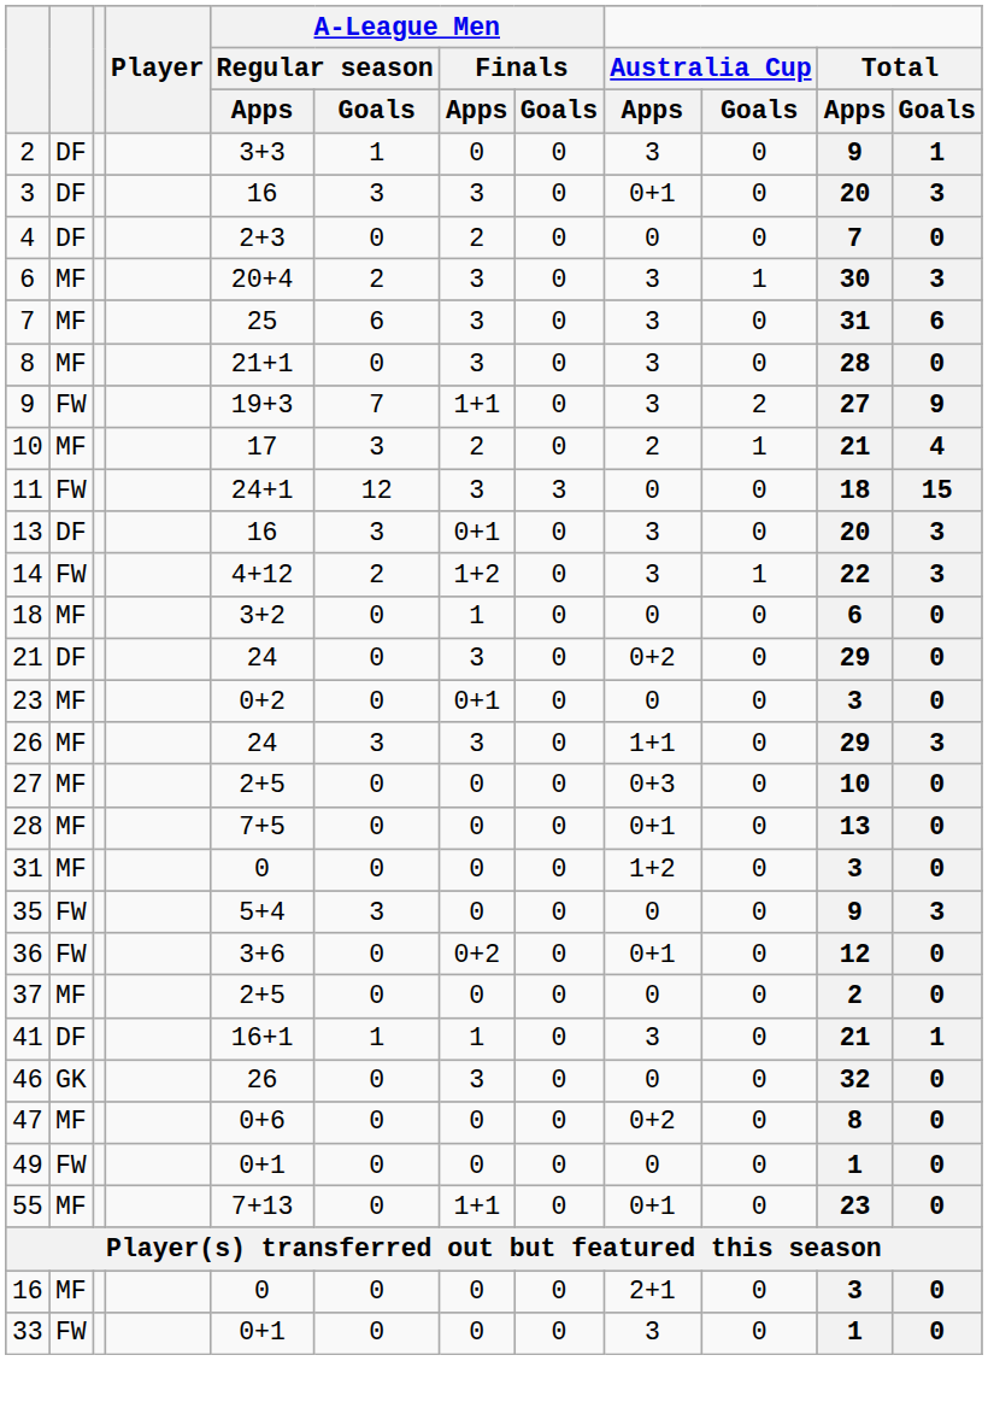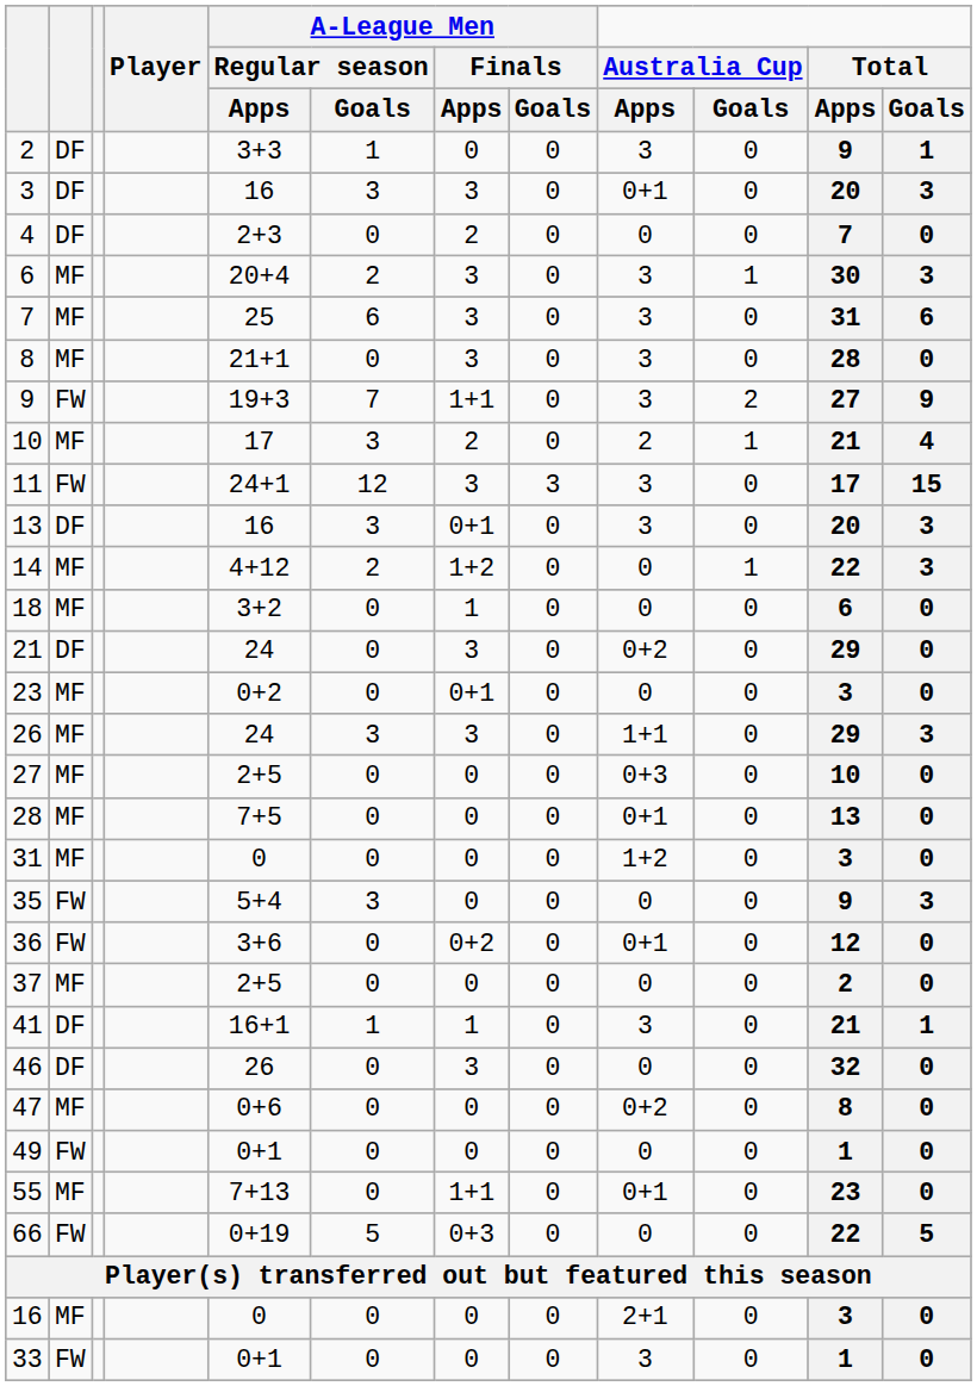 <table class="wikitable sortable" style="text-align:center">
 <tr>
 <th rowspan="3"></th>
 <th rowspan="3"></th>
 <th rowspan="3"></th>
 <th rowspan="3">Player</th>
 <th colspan="4"><a href='#'>A-League Men</a></th>
 </tr>
 <tr>
 <th colspan=2>Regular season</th>
 <th colspan=2>Finals</th>
 <th colspan="2"><a href='#'>Australia Cup</a></th>
 <th colspan="2">Total</th>
 </tr>
 <tr>
 <th>Apps</th>
 <th>Goals</th>
 <th>Apps</th>
 <th>Goals</th>
 <th>Apps</th>
 <th>Goals</th>
 <th>Apps</th>
 <th>Goals</th>
 </tr>
 <tr>
 <td>2</td>
 <td>DF</td>
 <td></td>
 <td align="left"><br></td>
 <td>3+3</td>
 <td>1<br></td>
 <td>0</td>
 <td>0<br></td>
 <td>3</td>
 <td>0<br></td>
 <th>9</th>
 <th>1</th>
 </tr>
 <tr>
 <td>3</td>
 <td>DF</td>
 <td></td>
 <td align="left"><br></td>
 <td>16</td>
 <td>3<br></td>
 <td>3</td>
 <td>0<br></td>
 <td>0+1</td>
 <td>0<br></td>
 <th>20</th>
 <th>3</th>
 </tr>
 <tr>
 <td>4</td>
 <td>DF</td>
 <td></td>
 <td align="left"><br></td>
 <td>2+3</td>
 <td>0<br></td>
 <td>2</td>
 <td>0<br></td>
 <td>0</td>
 <td>0<br></td>
 <th>7</th>
 <th>0</th>
 </tr>
 <tr>
 <td>6</td>
 <td>MF</td>
 <td></td>
 <td align="left"><br></td>
 <td>20+4</td>
 <td>2<br></td>
 <td>3</td>
 <td>0<br></td>
 <td>3</td>
 <td>1<br></td>
 <th>30</th>
 <th>3</th>
 </tr>
 <tr>
 <td>7</td>
 <td>MF</td>
 <td></td>
 <td align="left"><br></td>
 <td>25</td>
 <td>6<br></td>
 <td>3</td>
 <td>0<br></td>
 <td>3</td>
 <td>0<br></td>
 <th>31</th>
 <th>6</th>
 </tr>
 <tr>
 <td>8</td>
 <td>MF</td>
 <td></td>
 <td align="left"><br></td>
 <td>21+1</td>
 <td>0<br></td>
 <td>3</td>
 <td>0<br></td>
 <td>3</td>
 <td>0<br></td>
 <th>28</th>
 <th>0</th>
 </tr>
 <tr>
 <td>9</td>
 <td>FW</td>
 <td></td>
 <td align="left"><br></td>
 <td>19+3</td>
 <td>7<br></td>
 <td>1+1</td>
 <td>0<br></td>
 <td>3</td>
 <td>2<br></td>
 <th>27</th>
 <th>9</th>
 </tr>
 <tr>
 <td>10</td>
 <td>MF</td>
 <td></td>
 <td align="left"><br></td>
 <td>17</td>
 <td>3<br></td>
 <td>2</td>
 <td>0<br></td>
 <td>2</td>
 <td>1<br></td>
 <th>21</th>
 <th>4</th>
 </tr>
 <tr>
 <td>11</td>
 <td>FW</td>
 <td></td>
 <td align="left"><br></td>
 <td>24+1</td>
 <td>12<br></td>
 <td>3</td>
 <td>3<br></td>
-<td>0</td>
+<td>3</td>
 <td>0<br></td>
-<th>18</th>
+<th>17</th>
 <th>15</th>
 </tr>
 <tr>
 <td>13</td>
 <td>DF</td>
 <td></td>
 <td align="left"><br></td>
 <td>16</td>
 <td>3<br></td>
 <td>0+1</td>
 <td>0<br></td>
 <td>3</td>
 <td>0<br></td>
 <th>20</th>
 <th>3</th>
 </tr>
 <tr>
 <td>14</td>
-<td>FW</td>
+<td>MF</td>
 <td></td>
 <td align="left"><br></td>
 <td>4+12</td>
 <td>2<br></td>
 <td>1+2</td>
 <td>0<br></td>
-<td>3</td>
+<td>0</td>
 <td>1<br></td>
 <th>22</th>
 <th>3</th>
 </tr>
 <tr>
 <td>18</td>
 <td>MF</td>
 <td></td>
 <td align="left"><br></td>
 <td>3+2</td>
 <td>0<br></td>
 <td>1</td>
 <td>0<br></td>
 <td>0</td>
 <td>0<br></td>
 <th>6</th>
 <th>0</th>
 </tr>
 <tr>
 <td>21</td>
 <td>DF</td>
 <td></td>
 <td align="left"><br></td>
 <td>24</td>
 <td>0<br></td>
 <td>3</td>
 <td>0<br></td>
 <td>0+2</td>
 <td>0<br></td>
 <th>29</th>
 <th>0</th>
 </tr>
 <tr>
 <td>23</td>
 <td>MF</td>
 <td></td>
 <td align="left"><br></td>
 <td>0+2</td>
 <td>0<br></td>
 <td>0+1</td>
 <td>0<br></td>
 <td>0</td>
 <td>0<br></td>
 <th>3</th>
 <th>0</th>
 </tr>
 <tr>
 <td>26</td>
 <td>MF</td>
 <td></td>
 <td align="left"><br></td>
 <td>24</td>
 <td>3<br></td>
 <td>3</td>
 <td>0<br></td>
 <td>1+1</td>
 <td>0<br></td>
 <th>29</th>
 <th>3</th>
 </tr>
 <tr>
 <td>27</td>
 <td>MF</td>
 <td></td>
 <td align="left"><br></td>
 <td>2+5</td>
 <td>0<br></td>
 <td>0</td>
 <td>0<br></td>
 <td>0+3</td>
 <td>0<br></td>
 <th>10</th>
 <th>0</th>
 </tr>
 <tr>
 <td>28</td>
 <td>MF</td>
 <td></td>
 <td align="left"><br></td>
 <td>7+5</td>
 <td>0<br></td>
 <td>0</td>
 <td>0<br></td>
 <td>0+1</td>
 <td>0<br></td>
 <th>13</th>
 <th>0</th>
 </tr>
 <tr>
 <td>31</td>
 <td>MF</td>
 <td></td>
 <td align="left"><br></td>
 <td>0</td>
 <td>0<br></td>
 <td>0</td>
 <td>0<br></td>
 <td>1+2</td>
 <td>0<br></td>
 <th>3</th>
 <th>0</th>
 </tr>
 <tr>
 <td>35</td>
 <td>FW</td>
 <td></td>
 <td align="left"><br></td>
 <td>5+4</td>
 <td>3<br></td>
 <td>0</td>
 <td>0<br></td>
 <td>0</td>
 <td>0<br></td>
 <th>9</th>
 <th>3</th>
 </tr>
 <tr>
 <td>36</td>
 <td>FW</td>
 <td></td>
 <td align="left"><br></td>
 <td>3+6</td>
 <td>0<br></td>
 <td>0+2</td>
 <td>0<br></td>
 <td>0+1</td>
 <td>0<br></td>
 <th>12</th>
 <th>0</th>
 </tr>
 <tr>
 <td>37</td>
 <td>MF</td>
 <td></td>
 <td align="left"><br></td>
 <td>2+5</td>
 <td>0<br></td>
 <td>0</td>
 <td>0<br></td>
 <td>0</td>
 <td>0<br></td>
 <th>2</th>
 <th>0</th>
 </tr>
 <tr>
 <td>41</td>
 <td>DF</td>
 <td></td>
 <td align="left"><br></td>
 <td>16+1</td>
 <td>1<br></td>
 <td>1</td>
 <td>0<br></td>
 <td>3</td>
 <td>0<br></td>
 <th>21</th>
 <th>1</th>
 </tr>
 <tr>
 <td>46</td>
-<td>GK</td>
+<td>DF</td>
 <td></td>
 <td align="left"><br></td>
 <td>26</td>
 <td>0<br></td>
 <td>3</td>
 <td>0<br></td>
 <td>0</td>
 <td>0<br></td>
 <th>32</th>
 <th>0</th>
 </tr>
 <tr>
 <td>47</td>
 <td>MF</td>
 <td></td>
 <td align="left"><br></td>
 <td>0+6</td>
 <td>0<br></td>
 <td>0</td>
 <td>0<br></td>
 <td>0+2</td>
 <td>0<br></td>
 <th>8</th>
 <th>0</th>
 </tr>
 <tr>
 <td>49</td>
 <td>FW</td>
 <td></td>
 <td align="left"><br></td>
 <td>0+1</td>
 <td>0<br></td>
 <td>0</td>
 <td>0<br></td>
 <td>0</td>
 <td>0<br></td>
 <th>1</th>
 <th>0</th>
 </tr>
 <tr>
 <td>55</td>
 <td>MF</td>
 <td></td>
 <td align="left"><br></td>
 <td>7+13</td>
 <td>0<br></td>
 <td>1+1</td>
 <td>0<br></td>
 <td>0+1</td>
 <td>0<br></td>
 <th>23</th>
 <th>0</th>
 </tr>
 <tr>
+<td>66</td>
+<td>FW</td>
+<td></td>
+<td align="left"><br></td>
+<td>0+19</td>
+<td>5<br></td>
+<td>0+3</td>
+<td>0<br></td>
+<td>0</td>
+<td>0<br></td>
+<th>22</th>
+<th>5</th>
+</tr>
+<tr>
 <th colspan="12">Player(s) transferred out but featured this season</th>
 </tr>
 <tr>
 <td>16</td>
 <td>MF</td>
 <td></td>
 <td align="left"><br></td>
 <td>0</td>
 <td>0<br></td>
 <td>0</td>
 <td>0<br></td>
 <td>2+1</td>
 <td>0<br></td>
 <th>3</th>
 <th>0</th>
 </tr>
 <tr>
 <td>33</td>
 <td>FW</td>
 <td></td>
 <td align="left"><br></td>
 <td>0+1</td>
 <td>0<br></td>
 <td>0</td>
 <td>0<br></td>
 <td>3</td>
 <td>0<br></td>
 <th>1</th>
 <th>0</th>
 </tr>
 </table>
